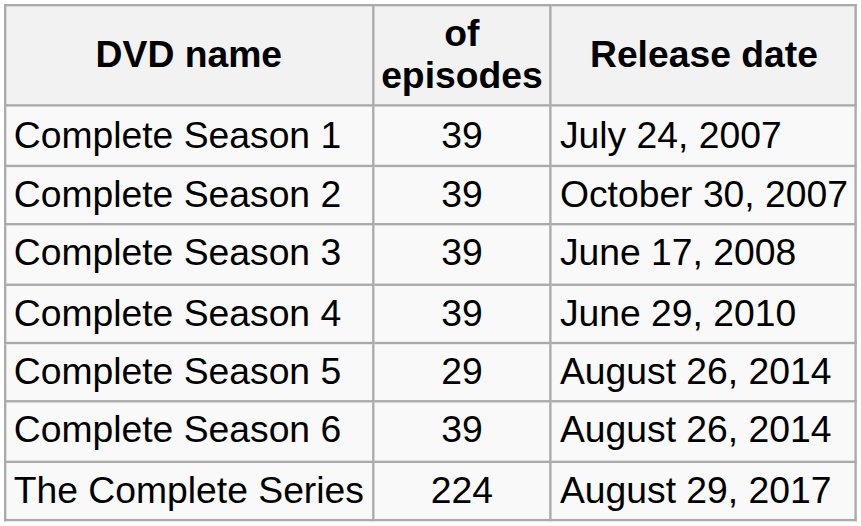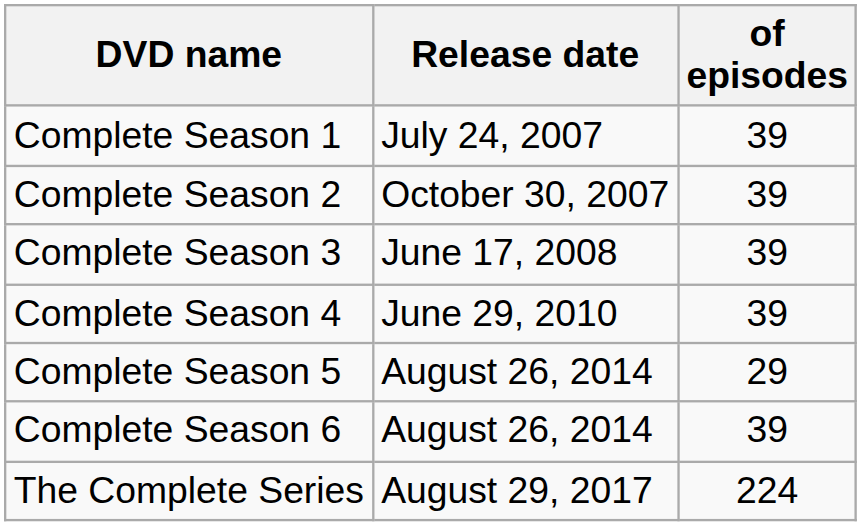 <table class="wikitable">
 <tr>
 <th>DVD name</th>
+<th>Release date</th>
 <th> of<br>episodes</th>
-<th>Release date</th>
 </tr>
 <tr>
 <td>Complete Season 1</td>
+<td>July 24, 2007<br></td>
 <td align="center">39</td>
-<td>July 24, 2007<br></td>
 </tr>
 <tr>
 <td>Complete Season 2</td>
+<td>October 30, 2007<br></td>
 <td align="center">39</td>
-<td>October 30, 2007<br></td>
 </tr>
 <tr>
 <td>Complete Season 3</td>
+<td>June 17, 2008<br></td>
 <td align="center">39</td>
-<td>June 17, 2008<br></td>
 </tr>
 <tr>
 <td>Complete Season 4</td>
+<td>June 29, 2010<br></td>
 <td align="center">39</td>
-<td>June 29, 2010<br></td>
 </tr>
 <tr>
 <td>Complete Season 5</td>
+<td>August 26, 2014</td>
 <td align="center">29</td>
-<td>August 26, 2014</td>
 </tr>
 <tr>
 <td>Complete Season 6</td>
+<td>August 26, 2014</td>
 <td align="center">39</td>
-<td>August 26, 2014</td>
 </tr>
 <tr>
 <td>The Complete Series</td>
+<td>August 29, 2017</td>
 <td align="center">224</td>
-<td>August 29, 2017</td>
 </tr>
 </table>
